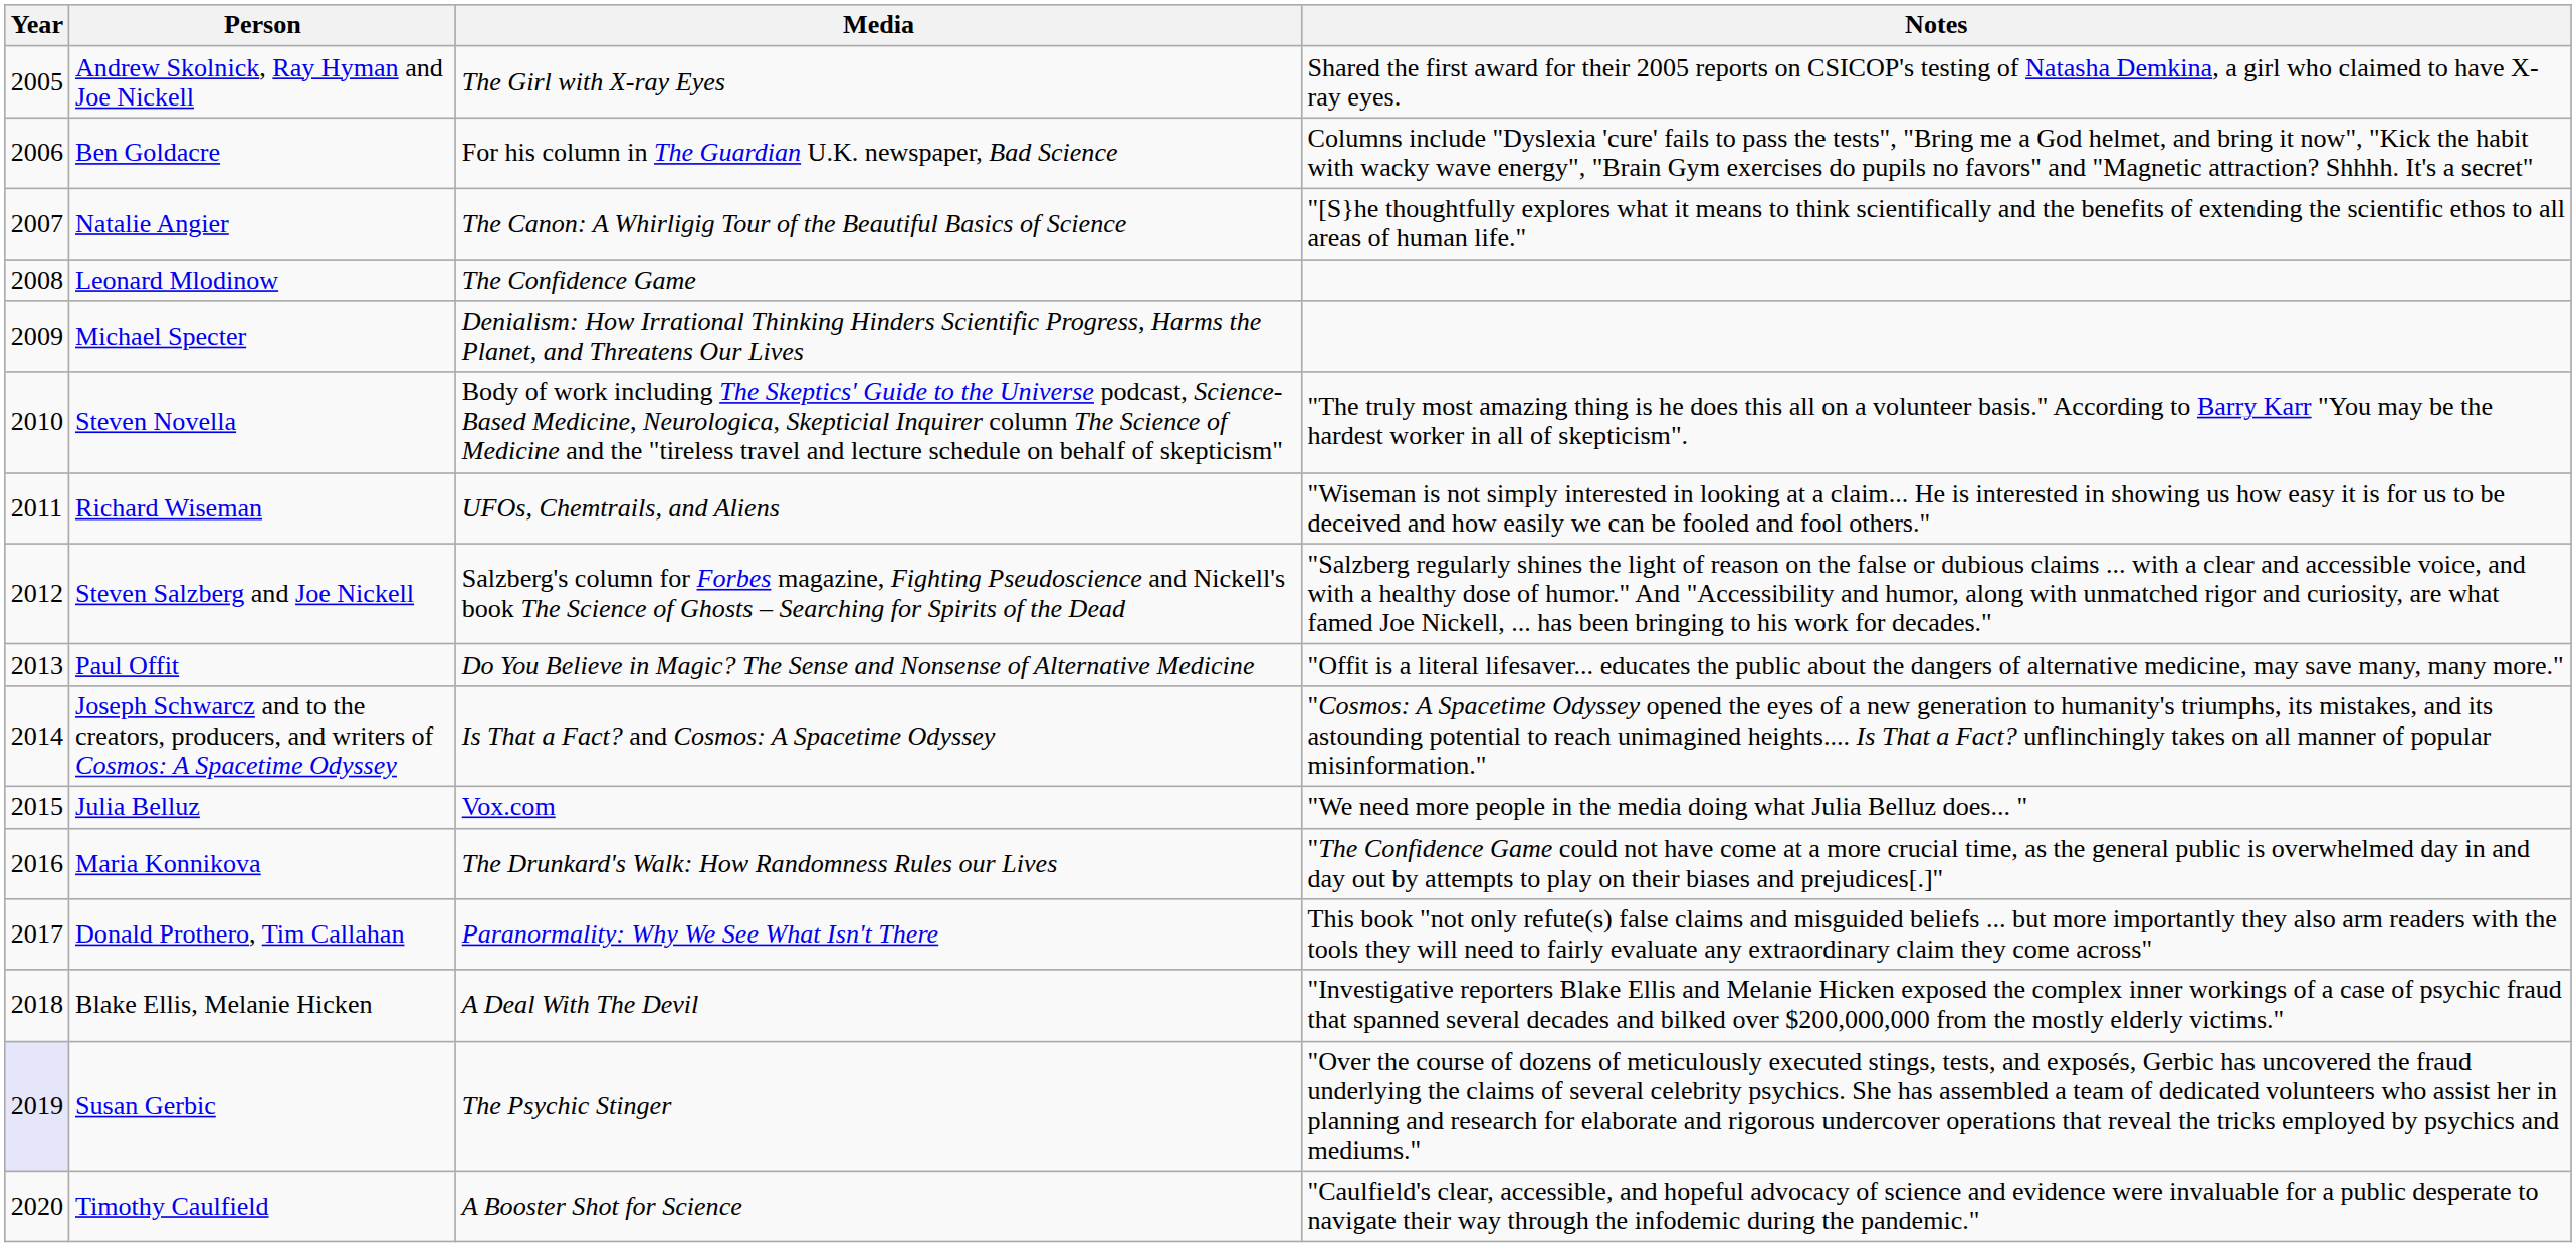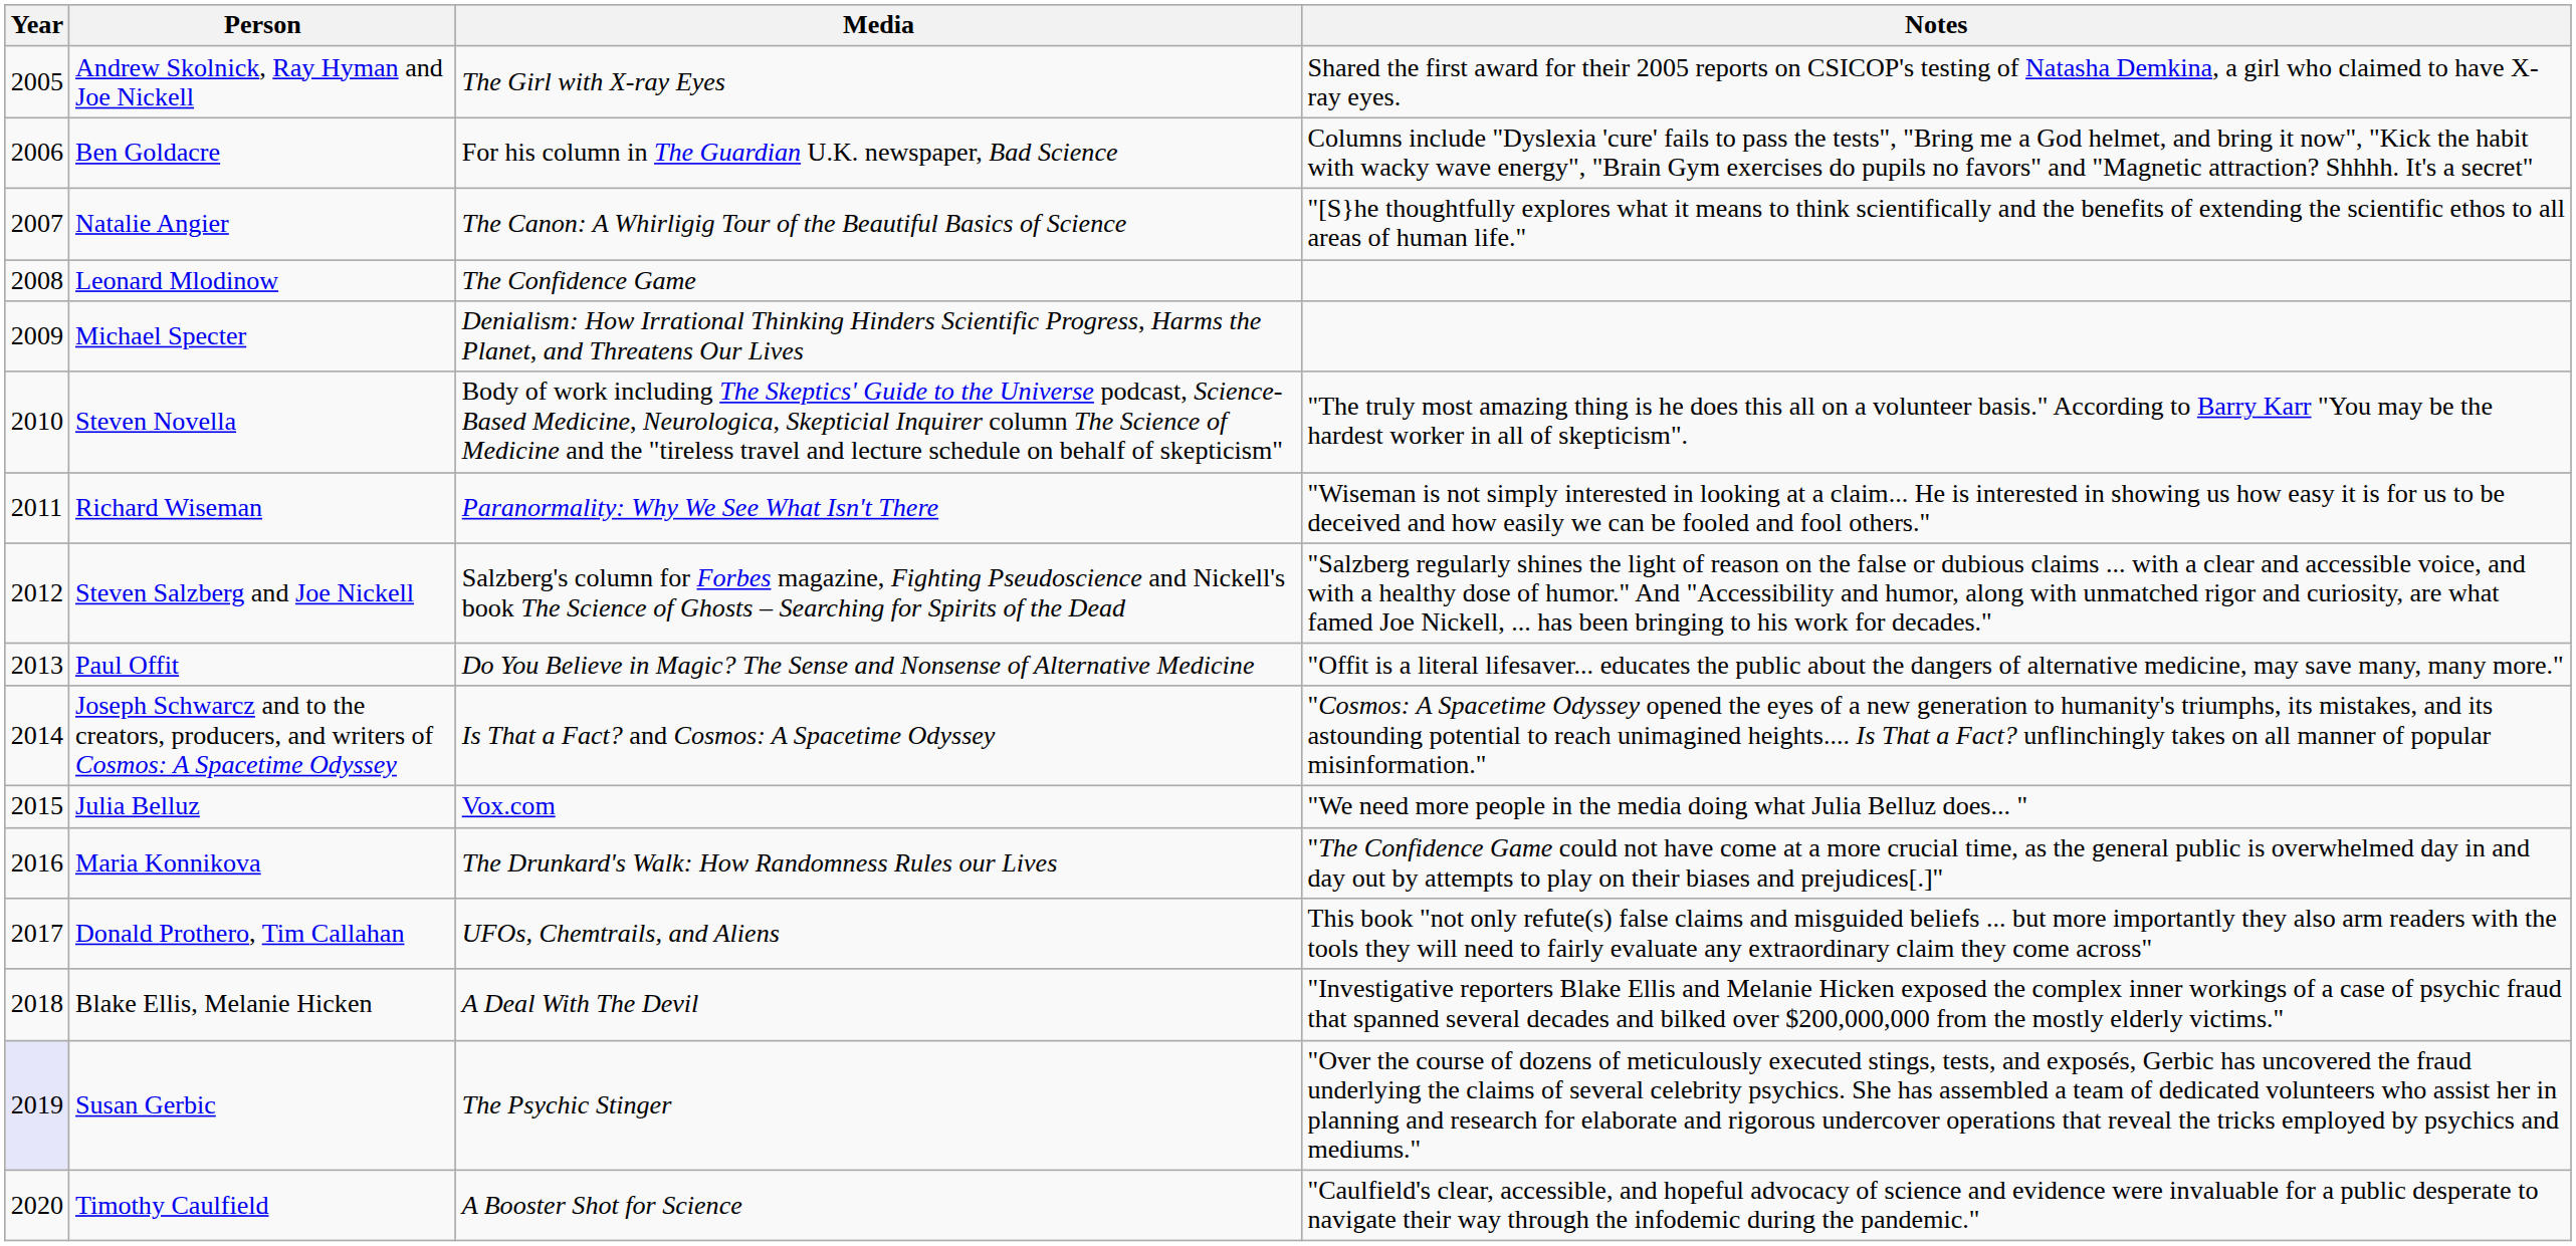 <table class="wikitable sortable">
 <tr>
 <th>Year</th>
 <th>Person</th>
 <th>Media</th>
 <th>Notes</th>
 </tr>
 <tr>
 <td rowspan=1>2005</td>
 <td><a href='#'>Andrew Skolnick</a>, <a href='#'>Ray Hyman</a> and <a href='#'>Joe Nickell</a></td>
 <td><em>The Girl with X-ray Eyes</em></td>
 <td>Shared the first award for their 2005 reports on CSICOP's testing of <a href='#'>Natasha Demkina</a>, a girl who claimed to have X-ray eyes.</td>
 </tr>
 <tr>
 <td rowspan=1>2006</td>
 <td><a href='#'>Ben Goldacre</a></td>
 <td>For his column in <em><a href='#'>The Guardian</a></em> U.K. newspaper, <em>Bad Science</em></td>
 <td>Columns include "Dyslexia 'cure' fails to pass the tests", "Bring me a God helmet, and bring it now", "Kick the habit with wacky wave energy", "Brain Gym exercises do pupils no favors" and "Magnetic attraction? Shhhh. It's a secret"</td>
 </tr>
 <tr>
 <td rowspan=1>2007</td>
 <td><a href='#'>Natalie Angier</a></td>
 <td><em>The Canon: A Whirligig Tour of the Beautiful Basics of Science</em></td>
 <td>"[S}he thoughtfully explores what it means to think scientifically and the benefits of extending the scientific ethos to all areas of human life."</td>
 </tr>
 <tr>
 <td rowspan=1>2008</td>
 <td><a href='#'>Leonard Mlodinow</a></td>
 <td><em>The Confidence Game</em></td>
 <td></td>
 </tr>
 <tr>
 <td rowspan=1>2009</td>
 <td><a href='#'>Michael Specter</a></td>
 <td><em>Denialism: How Irrational Thinking Hinders Scientific Progress, Harms the Planet, and Threatens Our Lives</em></td>
 <td></td>
 </tr>
 <tr>
 <td rowspan=1>2010</td>
 <td><a href='#'>Steven Novella</a></td>
 <td>Body of work including <em><a href='#'>The Skeptics' Guide to the Universe</a></em> podcast, <em>Science-Based Medicine</em>, <em>Neurologica</em>, <em>Skepticial Inquirer</em> column <em>The Science of Medicine</em> and the "tireless travel and lecture schedule on behalf of skepticism"</td>
 <td>"The truly most amazing thing is he does this all on a volunteer basis." According to <a href='#'>Barry Karr</a> "You may be the hardest worker in all of skepticism".</td>
 </tr>
 <tr>
 <td rowspan=1>2011</td>
 <td><a href='#'>Richard Wiseman</a></td>
-<td><em>UFOs, Chemtrails, and Aliens</em></td>
+<td><em><a href='#'>Paranormality: Why We See What Isn't There</a></em></td>
 <td>"Wiseman is not simply interested in looking at a claim... He is interested in showing us how easy it is for us to be deceived and how easily we can be fooled and fool others."</td>
 </tr>
 <tr>
 <td rowspan=1>2012</td>
 <td><a href='#'>Steven Salzberg</a> and <a href='#'>Joe Nickell</a></td>
 <td>Salzberg's column for <em><a href='#'>Forbes</a></em> magazine, <em>Fighting Pseudoscience</em> and Nickell's book <em>The Science of Ghosts – Searching for Spirits of the Dead</em></td>
 <td>"Salzberg regularly shines the light of reason on the false or dubious claims ... with a clear and accessible voice, and with a healthy dose of humor." And "Accessibility and humor, along with unmatched rigor and curiosity, are what famed Joe Nickell, ... has been bringing to his work for decades."</td>
 </tr>
 <tr>
 <td rowspan=1>2013</td>
 <td><a href='#'>Paul Offit</a></td>
 <td><em>Do You Believe in Magic? The Sense and Nonsense of Alternative Medicine</em></td>
 <td>"Offit is a literal lifesaver... educates the public about the dangers of alternative medicine, may save many, many more."</td>
 </tr>
 <tr>
 <td rowspan=1>2014</td>
 <td><a href='#'>Joseph Schwarcz</a> and to the creators, producers, and writers of <em><a href='#'>Cosmos: A Spacetime Odyssey</a></em></td>
 <td><em>Is That a Fact?</em> and <em>Cosmos: A Spacetime Odyssey</em></td>
 <td>"<em>Cosmos: A Spacetime Odyssey</em> opened the eyes of a new generation to humanity's triumphs, its mistakes, and its astounding potential to reach unimagined heights.... <em>Is That a Fact?</em> unflinchingly takes on all manner of popular misinformation."</td>
 </tr>
 <tr>
 <td rowspan=1>2015</td>
 <td><a href='#'>Julia Belluz</a></td>
 <td><a href='#'>Vox.com</a></td>
 <td>"We need more people in the media doing what Julia Belluz does... "</td>
 </tr>
 <tr>
 <td rowspan=1>2016</td>
 <td><a href='#'>Maria Konnikova</a></td>
 <td><em>The Drunkard's Walk: How Randomness Rules our Lives</em></td>
 <td>"<em>The Confidence Game</em> could not have come at a more crucial time, as the general public is overwhelmed day in and day out by attempts to play on their biases and prejudices[.]"</td>
 </tr>
 <tr>
 <td rowspan=1>2017</td>
 <td><a href='#'>Donald Prothero</a>, <a href='#'>Tim Callahan</a></td>
-<td><em><a href='#'>Paranormality: Why We See What Isn't There</a></em></td>
+<td><em>UFOs, Chemtrails, and Aliens</em></td>
 <td>This book "not only refute(s) false claims and misguided beliefs ... but more importantly they also arm readers with the tools they will need to fairly evaluate any extraordinary claim they come across"</td>
 </tr>
 <tr>
 <td rowspan=1>2018</td>
 <td>Blake Ellis, Melanie Hicken</td>
 <td><em>A Deal With The Devil</em></td>
 <td>"Investigative reporters Blake Ellis and Melanie Hicken exposed the complex inner workings of a case of psychic fraud that spanned several decades and bilked over $200,000,000 from the mostly elderly victims."</td>
 </tr>
 <tr>
 <td rowspan=1 style="background: lavender;">2019</td>
 <td><a href='#'>Susan Gerbic</a></td>
 <td><em>The Psychic Stinger</em></td>
 <td>"Over the course of dozens of meticulously executed stings, tests, and exposés, Gerbic has uncovered the fraud underlying the claims of several celebrity psychics. She has assembled a team of dedicated volunteers who assist her in planning and research for elaborate and rigorous undercover operations that reveal the tricks employed by psychics and mediums."</td>
 </tr>
 <tr>
 <td rowspan=1>2020</td>
 <td><a href='#'>Timothy Caulfield</a></td>
 <td><em>A Booster Shot for Science</em></td>
 <td>"Caulfield's clear, accessible, and hopeful advocacy of science and evidence were invaluable for a public desperate to navigate their way through the infodemic during the pandemic."</td>
 </tr>
 </table>
